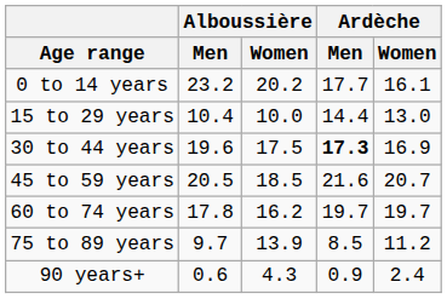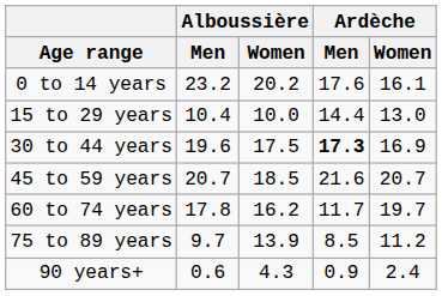 <table class="wikitable" style="text-align:center;">
 <tr>
 <th></th>
 <th colspan=2><strong>Alboussière</strong></th>
 <th colspan=2><strong>Ardèche</strong></th>
 </tr>
 <tr>
 <th><strong>Age range</strong></th>
 <th><strong>Men</strong></th>
 <th><strong>Women</strong></th>
 <th><strong>Men</strong></th>
 <th><strong>Women</strong></th>
 </tr>
 <tr>
 <td>0 to 14 years</td>
 <td>23.2</td>
 <td>20.2</td>
-<td>17.7</td>
+<td>17.6</td>
 <td>16.1</td>
 </tr>
 <tr>
 <td>15 to 29 years</td>
 <td>10.4</td>
 <td>10.0</td>
 <td>14.4</td>
 <td>13.0</td>
 </tr>
 <tr>
 <td>30 to 44 years</td>
 <td>19.6</td>
 <td>17.5</td>
 <td><strong>17.3</strong></td>
 <td>16.9</td>
 </tr>
 <tr>
 <td>45 to 59 years</td>
-<td>20.5</td>
+<td>20.7</td>
 <td>18.5</td>
 <td>21.6</td>
 <td>20.7</td>
 </tr>
 <tr>
 <td>60 to 74 years</td>
 <td>17.8</td>
 <td>16.2</td>
-<td>19.7</td>
+<td>11.7</td>
 <td>19.7</td>
 </tr>
 <tr>
 <td>75 to 89 years</td>
 <td>9.7</td>
 <td>13.9</td>
 <td>8.5</td>
 <td>11.2</td>
 </tr>
 <tr>
 <td>90 years+</td>
 <td>0.6</td>
 <td>4.3</td>
 <td>0.9</td>
 <td>2.4</td>
 </tr>
 </table>
